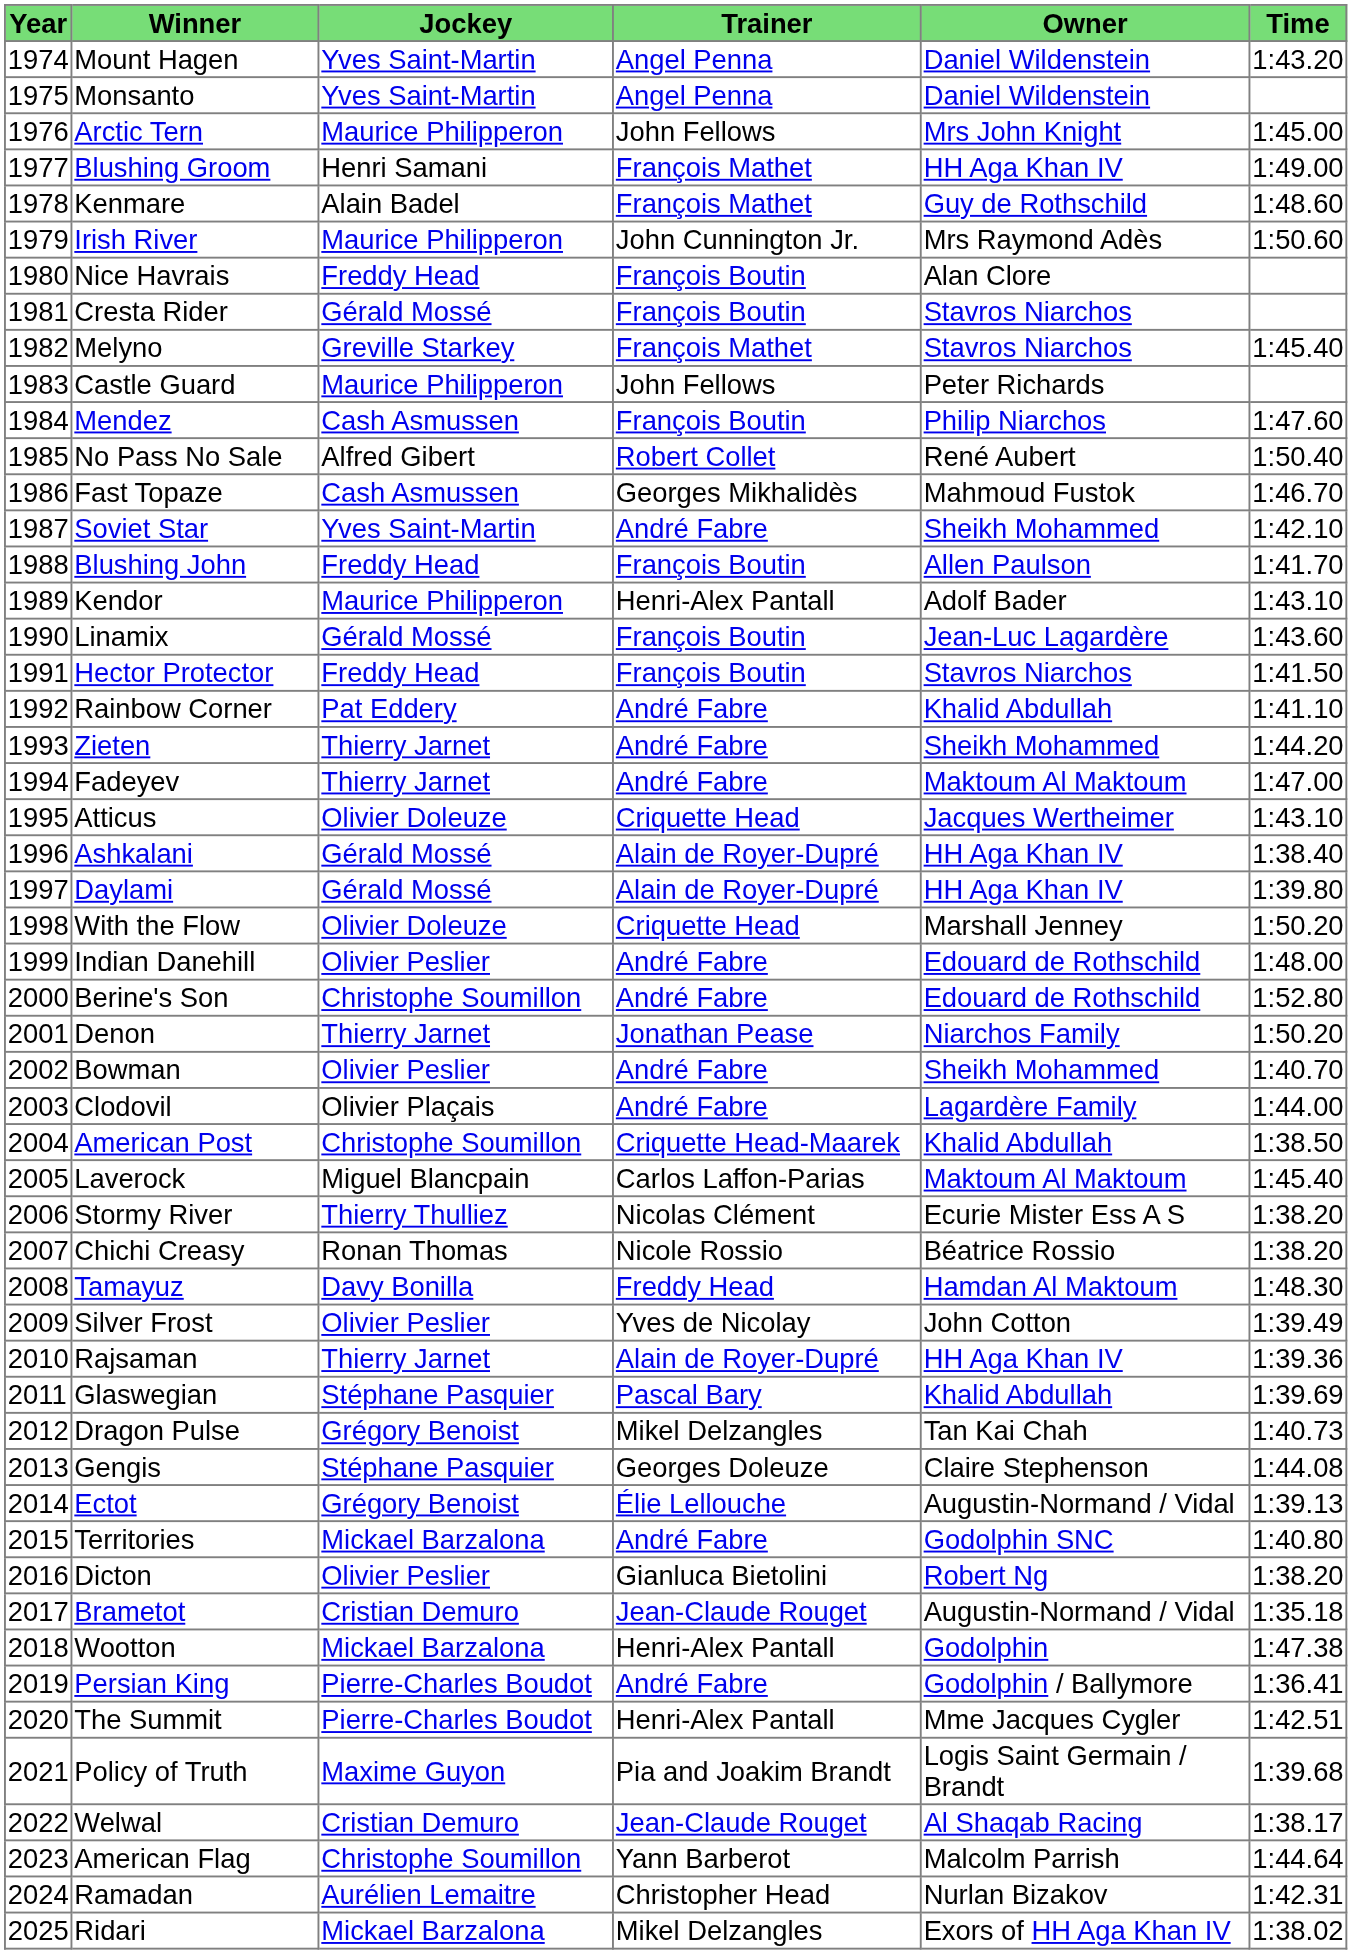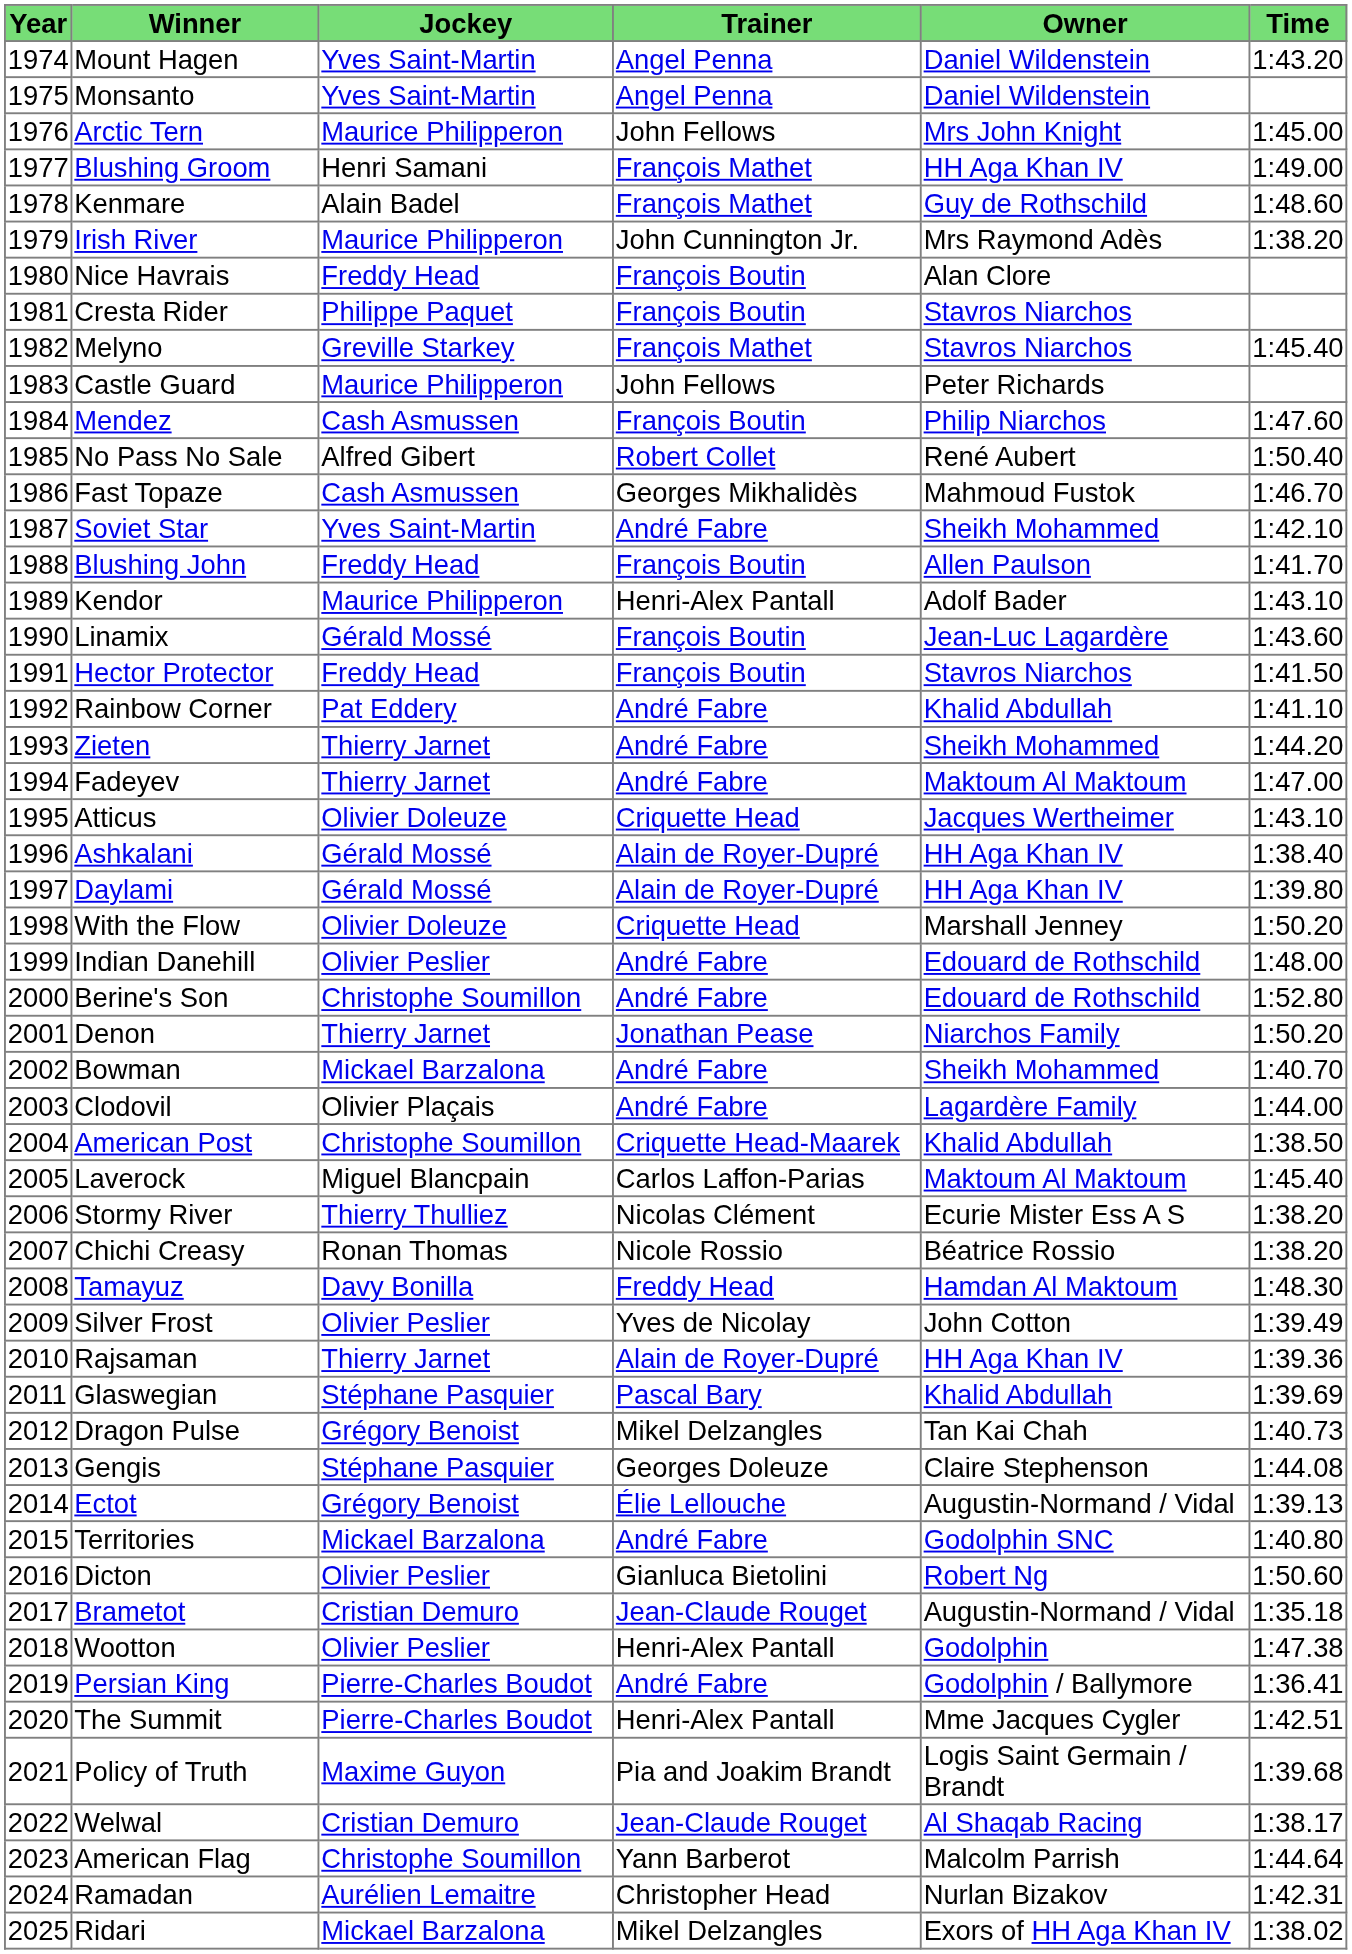 <table class = "sortable" | border="1" style="border-collapse: collapse; font-size:90%">
 <tr bgcolor="#77dd77" align="center">
 <th>Year</th>
 <th>Winner</th>
 <th>Jockey</th>
 <th>Trainer</th>
 <th>Owner</th>
 <th>Time</th>
 </tr>
 <tr>
 <td>1974</td>
 <td width=127px>Mount Hagen</td>
 <td width=152px><a href='#'>Yves Saint-Martin</a></td>
 <td width=159px><a href='#'>Angel Penna</a></td>
 <td width=170px><a href='#'>Daniel Wildenstein</a></td>
 <td>1:43.20</td>
 </tr>
 <tr>
 <td>1975</td>
 <td>Monsanto</td>
 <td><a href='#'>Yves Saint-Martin</a></td>
 <td><a href='#'>Angel Penna</a></td>
 <td><a href='#'>Daniel Wildenstein</a></td>
 <td></td>
 </tr>
 <tr>
 <td>1976</td>
 <td><a href='#'>Arctic Tern</a></td>
 <td><a href='#'>Maurice Philipperon</a></td>
 <td>John Fellows</td>
 <td><a href='#'>Mrs John Knight</a></td>
 <td>1:45.00</td>
 </tr>
 <tr>
 <td>1977</td>
 <td><a href='#'>Blushing Groom</a></td>
 <td>Henri Samani</td>
 <td><a href='#'>François Mathet</a></td>
 <td><a href='#'>HH Aga Khan IV</a></td>
 <td>1:49.00</td>
 </tr>
 <tr>
 <td>1978</td>
 <td>Kenmare</td>
 <td>Alain Badel</td>
 <td><a href='#'>François Mathet</a></td>
 <td><a href='#'>Guy de Rothschild</a></td>
 <td>1:48.60</td>
 </tr>
 <tr>
 <td>1979</td>
 <td><a href='#'>Irish River</a></td>
 <td><a href='#'>Maurice Philipperon</a></td>
 <td>John Cunnington Jr.</td>
 <td>Mrs Raymond Adès</td>
-<td>1:50.60</td>
+<td>1:38.20</td>
 </tr>
 <tr>
 <td>1980</td>
 <td>Nice Havrais</td>
 <td><a href='#'>Freddy Head</a></td>
 <td><a href='#'>François Boutin</a></td>
 <td>Alan Clore</td>
 <td></td>
 </tr>
 <tr>
 <td>1981</td>
 <td>Cresta Rider</td>
-<td><a href='#'>Gérald Mossé</a></td>
+<td><a href='#'>Philippe Paquet</a></td>
 <td><a href='#'>François Boutin</a></td>
 <td><a href='#'>Stavros Niarchos</a></td>
 <td></td>
 </tr>
 <tr>
 <td>1982</td>
 <td>Melyno</td>
 <td><a href='#'>Greville Starkey</a></td>
 <td><a href='#'>François Mathet</a></td>
 <td><a href='#'>Stavros Niarchos</a></td>
 <td>1:45.40</td>
 </tr>
 <tr>
 <td>1983</td>
 <td>Castle Guard</td>
 <td><a href='#'>Maurice Philipperon</a></td>
 <td>John Fellows</td>
 <td>Peter Richards</td>
 <td></td>
 </tr>
 <tr>
 <td>1984</td>
 <td><a href='#'>Mendez</a></td>
 <td><a href='#'>Cash Asmussen</a></td>
 <td><a href='#'>François Boutin</a></td>
 <td><a href='#'>Philip Niarchos</a></td>
 <td>1:47.60</td>
 </tr>
 <tr>
 <td>1985</td>
 <td>No Pass No Sale</td>
 <td>Alfred Gibert</td>
 <td><a href='#'>Robert Collet</a></td>
 <td>René Aubert</td>
 <td>1:50.40</td>
 </tr>
 <tr>
 <td>1986</td>
 <td>Fast Topaze</td>
 <td><a href='#'>Cash Asmussen</a></td>
 <td>Georges Mikhalidès</td>
 <td>Mahmoud Fustok</td>
 <td>1:46.70</td>
 </tr>
 <tr>
 <td>1987</td>
 <td><a href='#'>Soviet Star</a></td>
 <td><a href='#'>Yves Saint-Martin</a></td>
 <td><a href='#'>André Fabre</a></td>
 <td><a href='#'>Sheikh Mohammed</a></td>
 <td>1:42.10</td>
 </tr>
 <tr>
 <td>1988</td>
 <td><a href='#'>Blushing John</a></td>
 <td><a href='#'>Freddy Head</a></td>
 <td><a href='#'>François Boutin</a></td>
 <td><a href='#'>Allen Paulson</a></td>
 <td>1:41.70</td>
 </tr>
 <tr>
 <td>1989</td>
 <td>Kendor</td>
 <td><a href='#'>Maurice Philipperon</a></td>
 <td>Henri-Alex Pantall</td>
 <td>Adolf Bader</td>
 <td>1:43.10</td>
 </tr>
 <tr>
 <td>1990</td>
 <td>Linamix</td>
 <td><a href='#'>Gérald Mossé</a></td>
 <td><a href='#'>François Boutin</a></td>
 <td><a href='#'>Jean-Luc Lagardère</a></td>
 <td>1:43.60</td>
 </tr>
 <tr>
 <td>1991</td>
 <td><a href='#'>Hector Protector</a></td>
 <td><a href='#'>Freddy Head</a></td>
 <td><a href='#'>François Boutin</a></td>
 <td><a href='#'>Stavros Niarchos</a></td>
 <td>1:41.50</td>
 </tr>
 <tr>
 <td>1992</td>
 <td>Rainbow Corner</td>
 <td><a href='#'>Pat Eddery</a></td>
 <td><a href='#'>André Fabre</a></td>
 <td><a href='#'>Khalid Abdullah</a></td>
 <td>1:41.10</td>
 </tr>
 <tr>
 <td>1993</td>
 <td><a href='#'>Zieten</a></td>
 <td><a href='#'>Thierry Jarnet</a></td>
 <td><a href='#'>André Fabre</a></td>
 <td><a href='#'>Sheikh Mohammed</a></td>
 <td>1:44.20</td>
 </tr>
 <tr>
 <td>1994</td>
 <td>Fadeyev</td>
 <td><a href='#'>Thierry Jarnet</a></td>
 <td><a href='#'>André Fabre</a></td>
 <td><a href='#'>Maktoum Al Maktoum</a></td>
 <td>1:47.00</td>
 </tr>
 <tr>
 <td>1995</td>
 <td>Atticus</td>
 <td><a href='#'>Olivier Doleuze</a></td>
 <td><a href='#'>Criquette Head</a></td>
 <td><a href='#'>Jacques Wertheimer</a></td>
 <td>1:43.10</td>
 </tr>
 <tr>
 <td>1996</td>
 <td><a href='#'>Ashkalani</a></td>
 <td><a href='#'>Gérald Mossé</a></td>
 <td><a href='#'>Alain de Royer-Dupré</a></td>
 <td><a href='#'>HH Aga Khan IV</a></td>
 <td>1:38.40</td>
 </tr>
 <tr>
 <td>1997</td>
 <td><a href='#'>Daylami</a></td>
 <td><a href='#'>Gérald Mossé</a></td>
 <td><a href='#'>Alain de Royer-Dupré</a></td>
 <td><a href='#'>HH Aga Khan IV</a></td>
 <td>1:39.80</td>
 </tr>
 <tr>
 <td>1998</td>
 <td>With the Flow</td>
 <td><a href='#'>Olivier Doleuze</a></td>
 <td><a href='#'>Criquette Head</a></td>
 <td>Marshall Jenney</td>
 <td>1:50.20</td>
 </tr>
 <tr>
 <td>1999</td>
 <td>Indian Danehill</td>
 <td><a href='#'>Olivier Peslier</a></td>
 <td><a href='#'>André Fabre</a></td>
 <td><a href='#'>Edouard de Rothschild</a></td>
 <td>1:48.00</td>
 </tr>
 <tr>
 <td>2000</td>
 <td>Berine's Son</td>
 <td><a href='#'>Christophe Soumillon</a></td>
 <td><a href='#'>André Fabre</a></td>
 <td><a href='#'>Edouard de Rothschild</a></td>
 <td>1:52.80</td>
 </tr>
 <tr>
 <td>2001</td>
 <td>Denon</td>
 <td><a href='#'>Thierry Jarnet</a></td>
 <td><a href='#'>Jonathan Pease</a></td>
 <td><a href='#'>Niarchos Family</a></td>
 <td>1:50.20</td>
 </tr>
 <tr>
 <td>2002</td>
 <td>Bowman</td>
-<td><a href='#'>Olivier Peslier</a></td>
+<td><a href='#'>Mickael Barzalona</a></td>
 <td><a href='#'>André Fabre</a></td>
 <td><a href='#'>Sheikh Mohammed</a></td>
 <td>1:40.70</td>
 </tr>
 <tr>
 <td>2003</td>
 <td>Clodovil</td>
 <td>Olivier Plaçais</td>
 <td><a href='#'>André Fabre</a></td>
 <td><a href='#'>Lagardère Family</a></td>
 <td>1:44.00</td>
 </tr>
 <tr>
 <td>2004</td>
 <td><a href='#'>American Post</a></td>
 <td><a href='#'>Christophe Soumillon</a></td>
 <td><a href='#'>Criquette Head-Maarek</a></td>
 <td><a href='#'>Khalid Abdullah</a></td>
 <td>1:38.50</td>
 </tr>
 <tr>
 <td>2005</td>
 <td>Laverock</td>
 <td>Miguel Blancpain</td>
 <td>Carlos Laffon-Parias</td>
 <td><a href='#'>Maktoum Al Maktoum</a></td>
 <td>1:45.40</td>
 </tr>
 <tr>
 <td>2006</td>
 <td>Stormy River</td>
 <td><a href='#'>Thierry Thulliez</a></td>
 <td>Nicolas Clément</td>
 <td>Ecurie Mister Ess A S</td>
 <td>1:38.20</td>
 </tr>
 <tr>
 <td>2007</td>
 <td>Chichi Creasy</td>
 <td>Ronan Thomas</td>
 <td>Nicole Rossio</td>
 <td>Béatrice Rossio</td>
 <td>1:38.20</td>
 </tr>
 <tr>
 <td>2008</td>
 <td><a href='#'>Tamayuz</a></td>
 <td><a href='#'>Davy Bonilla</a></td>
 <td><a href='#'>Freddy Head</a></td>
 <td><a href='#'>Hamdan Al Maktoum</a></td>
 <td>1:48.30</td>
 </tr>
 <tr>
 <td>2009</td>
 <td>Silver Frost</td>
 <td><a href='#'>Olivier Peslier</a></td>
 <td>Yves de Nicolay</td>
 <td>John Cotton</td>
 <td>1:39.49</td>
 </tr>
 <tr>
 <td>2010</td>
 <td>Rajsaman</td>
 <td><a href='#'>Thierry Jarnet</a></td>
 <td><a href='#'>Alain de Royer-Dupré</a></td>
 <td><a href='#'>HH Aga Khan IV</a></td>
 <td>1:39.36</td>
 </tr>
 <tr>
 <td>2011</td>
 <td>Glaswegian </td>
 <td><a href='#'>Stéphane Pasquier</a></td>
 <td><a href='#'>Pascal Bary</a></td>
 <td><a href='#'>Khalid Abdullah</a></td>
 <td>1:39.69</td>
 </tr>
 <tr>
 <td>2012</td>
 <td>Dragon Pulse</td>
 <td><a href='#'>Grégory Benoist</a></td>
 <td>Mikel Delzangles</td>
 <td>Tan Kai Chah</td>
 <td>1:40.73</td>
 </tr>
 <tr>
 <td>2013</td>
 <td>Gengis</td>
 <td><a href='#'>Stéphane Pasquier</a></td>
 <td>Georges Doleuze</td>
 <td>Claire Stephenson</td>
 <td>1:44.08</td>
 </tr>
 <tr>
 <td>2014</td>
 <td><a href='#'>Ectot</a></td>
 <td><a href='#'>Grégory Benoist</a></td>
 <td><a href='#'>Élie Lellouche</a></td>
 <td>Augustin-Normand / Vidal </td>
 <td>1:39.13</td>
 </tr>
 <tr>
 <td>2015</td>
 <td>Territories</td>
 <td><a href='#'>Mickael Barzalona</a></td>
 <td><a href='#'>André Fabre</a></td>
 <td><a href='#'>Godolphin SNC</a></td>
 <td>1:40.80</td>
 </tr>
 <tr>
 <td>2016</td>
 <td>Dicton</td>
 <td><a href='#'>Olivier Peslier</a></td>
 <td>Gianluca Bietolini</td>
 <td><a href='#'>Robert Ng</a></td>
-<td>1:38.20</td>
+<td>1:50.60</td>
 </tr>
 <tr>
 <td>2017</td>
 <td><a href='#'>Brametot</a></td>
 <td><a href='#'>Cristian Demuro</a></td>
 <td><a href='#'>Jean-Claude Rouget</a></td>
 <td>Augustin-Normand / Vidal </td>
 <td>1:35.18</td>
 </tr>
 <tr>
 <td>2018</td>
 <td>Wootton</td>
-<td><a href='#'>Mickael Barzalona</a></td>
+<td><a href='#'>Olivier Peslier</a></td>
 <td>Henri-Alex Pantall</td>
 <td><a href='#'>Godolphin</a></td>
 <td>1:47.38</td>
 </tr>
 <tr>
 <td>2019</td>
 <td><a href='#'>Persian King</a></td>
 <td><a href='#'>Pierre-Charles Boudot</a></td>
 <td><a href='#'>André Fabre</a></td>
 <td><a href='#'>Godolphin</a> / Ballymore </td>
 <td>1:36.41</td>
 </tr>
 <tr>
 <td>2020</td>
 <td>The Summit</td>
 <td><a href='#'>Pierre-Charles Boudot</a></td>
 <td>Henri-Alex Pantall</td>
 <td>Mme Jacques Cygler</td>
 <td>1:42.51</td>
 </tr>
 <tr>
 <td>2021</td>
 <td>Policy of Truth</td>
 <td><a href='#'>Maxime Guyon</a></td>
 <td>Pia and Joakim Brandt</td>
 <td>Logis Saint Germain / Brandt </td>
 <td>1:39.68</td>
 </tr>
 <tr>
 <td>2022</td>
 <td>Welwal</td>
 <td><a href='#'>Cristian Demuro</a></td>
 <td><a href='#'>Jean-Claude Rouget</a></td>
 <td><a href='#'>Al Shaqab Racing</a></td>
 <td>1:38.17</td>
 </tr>
 <tr>
 <td>2023</td>
 <td>American Flag</td>
 <td><a href='#'>Christophe Soumillon</a></td>
 <td>Yann Barberot</td>
 <td>Malcolm Parrish</td>
 <td>1:44.64</td>
 </tr>
 <tr>
 <td>2024</td>
 <td>Ramadan </td>
 <td><a href='#'>Aurélien Lemaitre</a></td>
 <td>Christopher Head</td>
 <td>Nurlan Bizakov</td>
 <td>1:42.31</td>
 </tr>
 <tr>
 <td>2025</td>
 <td>Ridari</td>
 <td><a href='#'>Mickael Barzalona</a></td>
 <td>Mikel Delzangles</td>
 <td>Exors of <a href='#'>HH Aga Khan IV</a></td>
 <td>1:38.02</td>
 </tr>
 </table>
